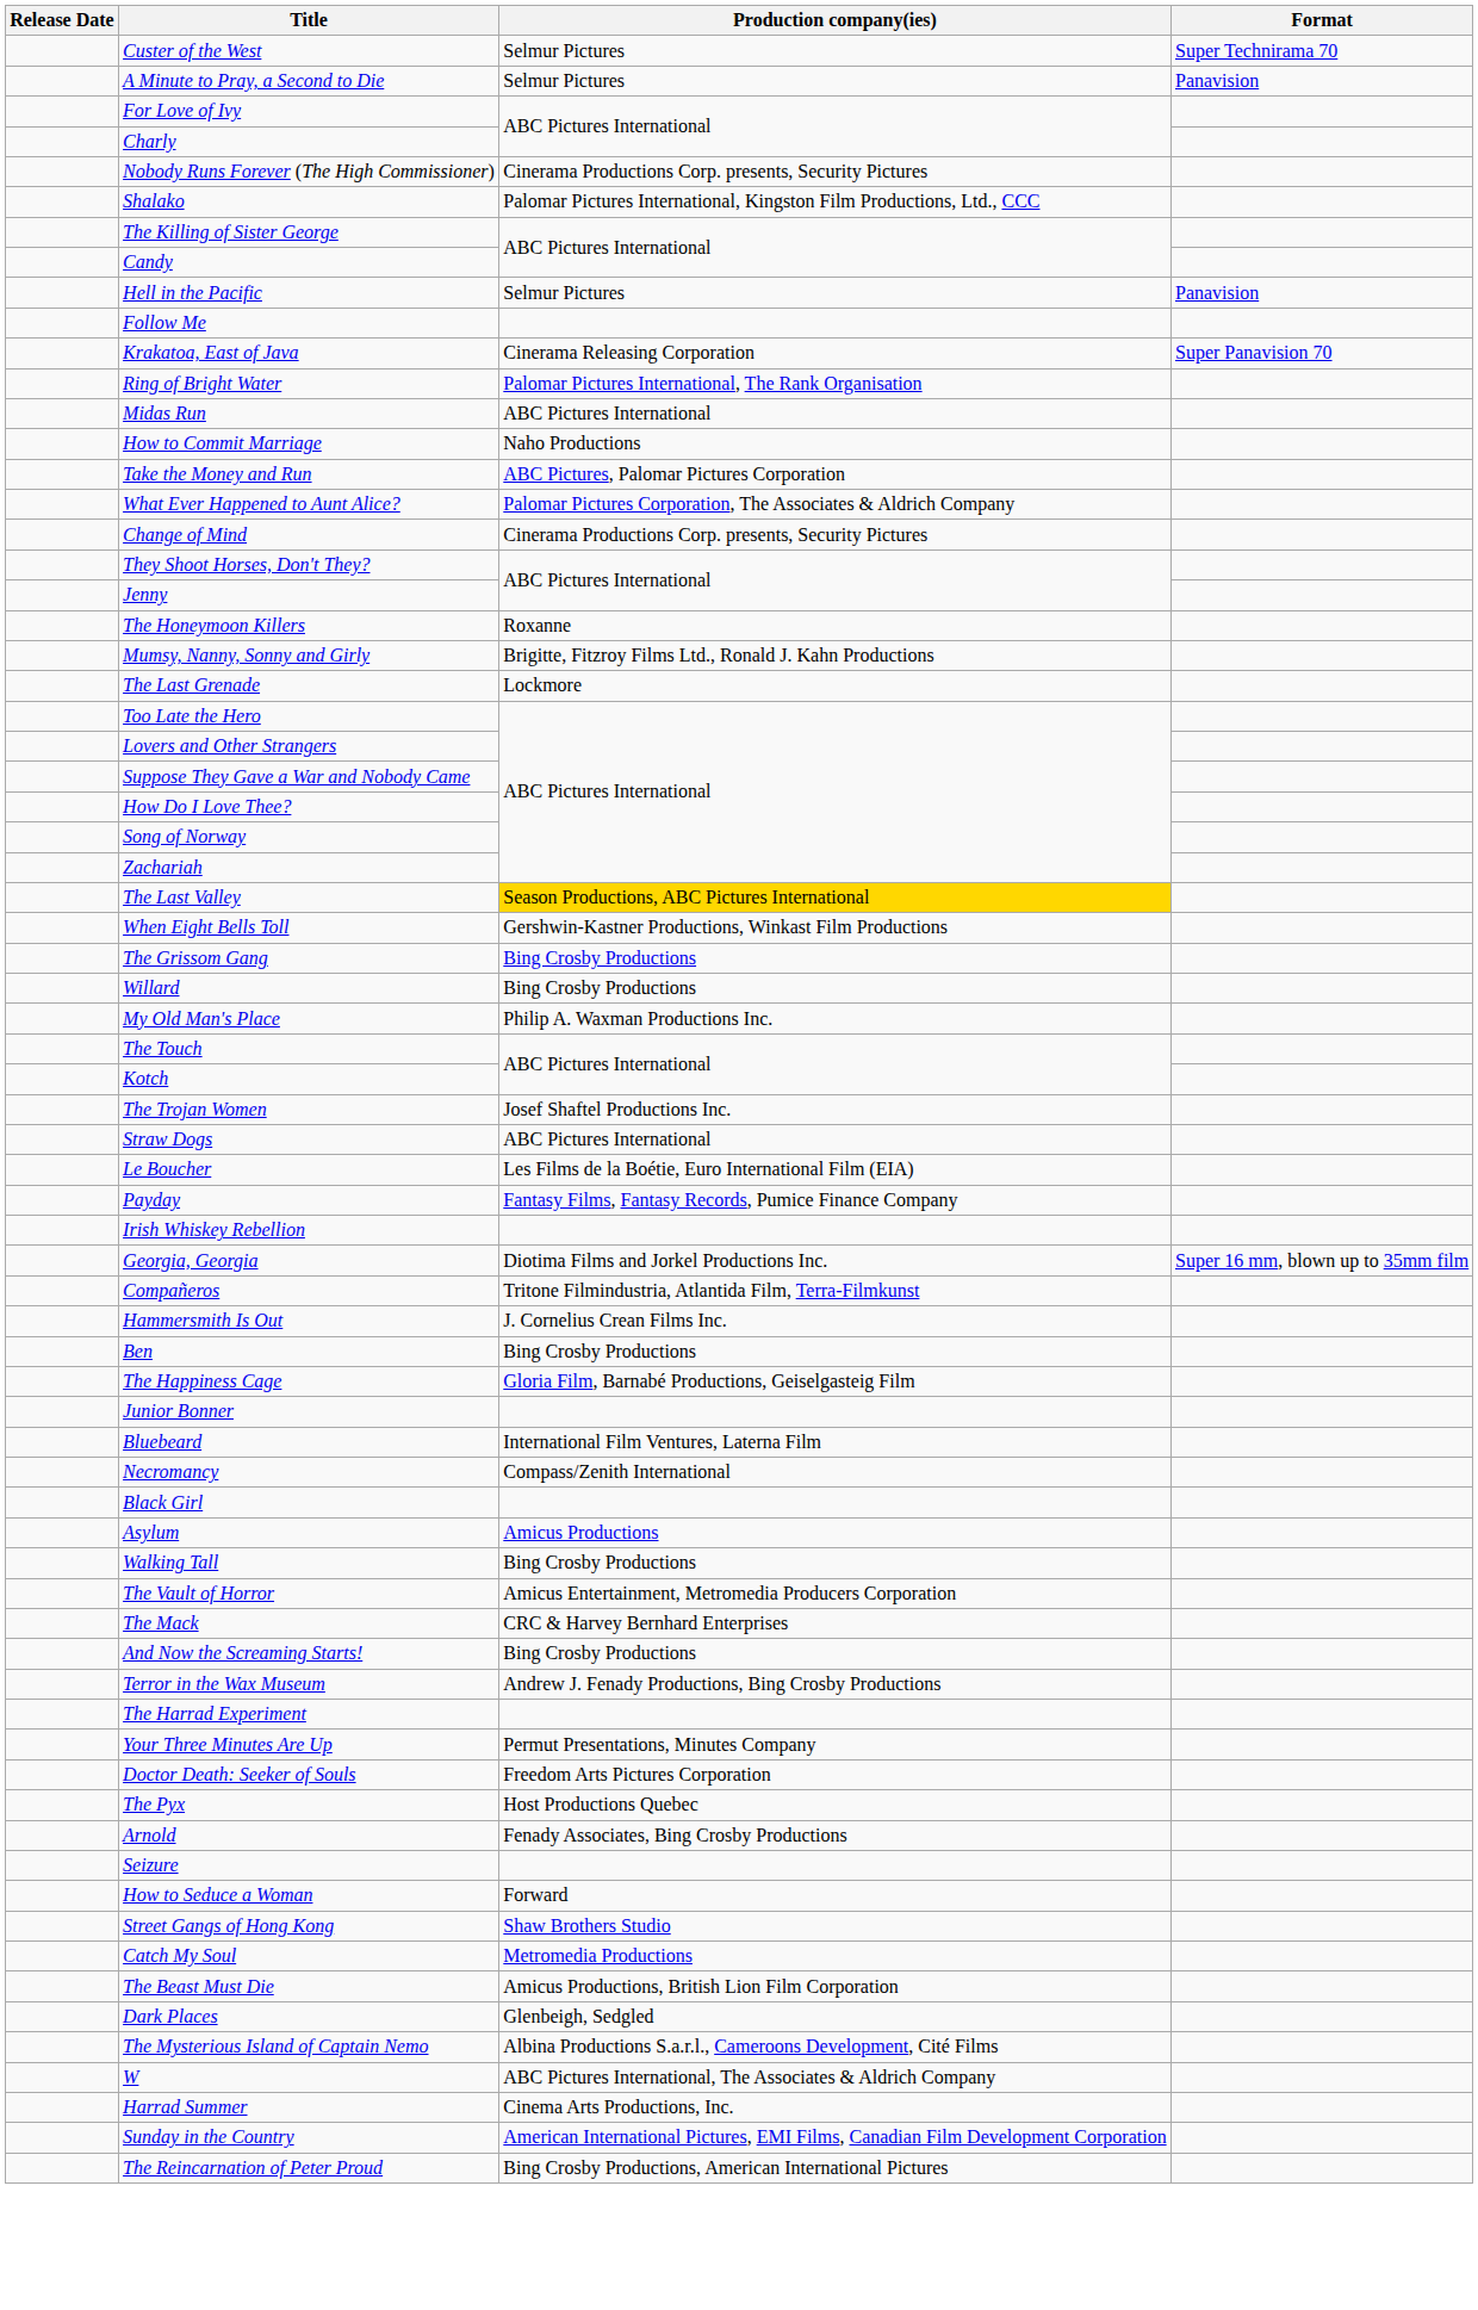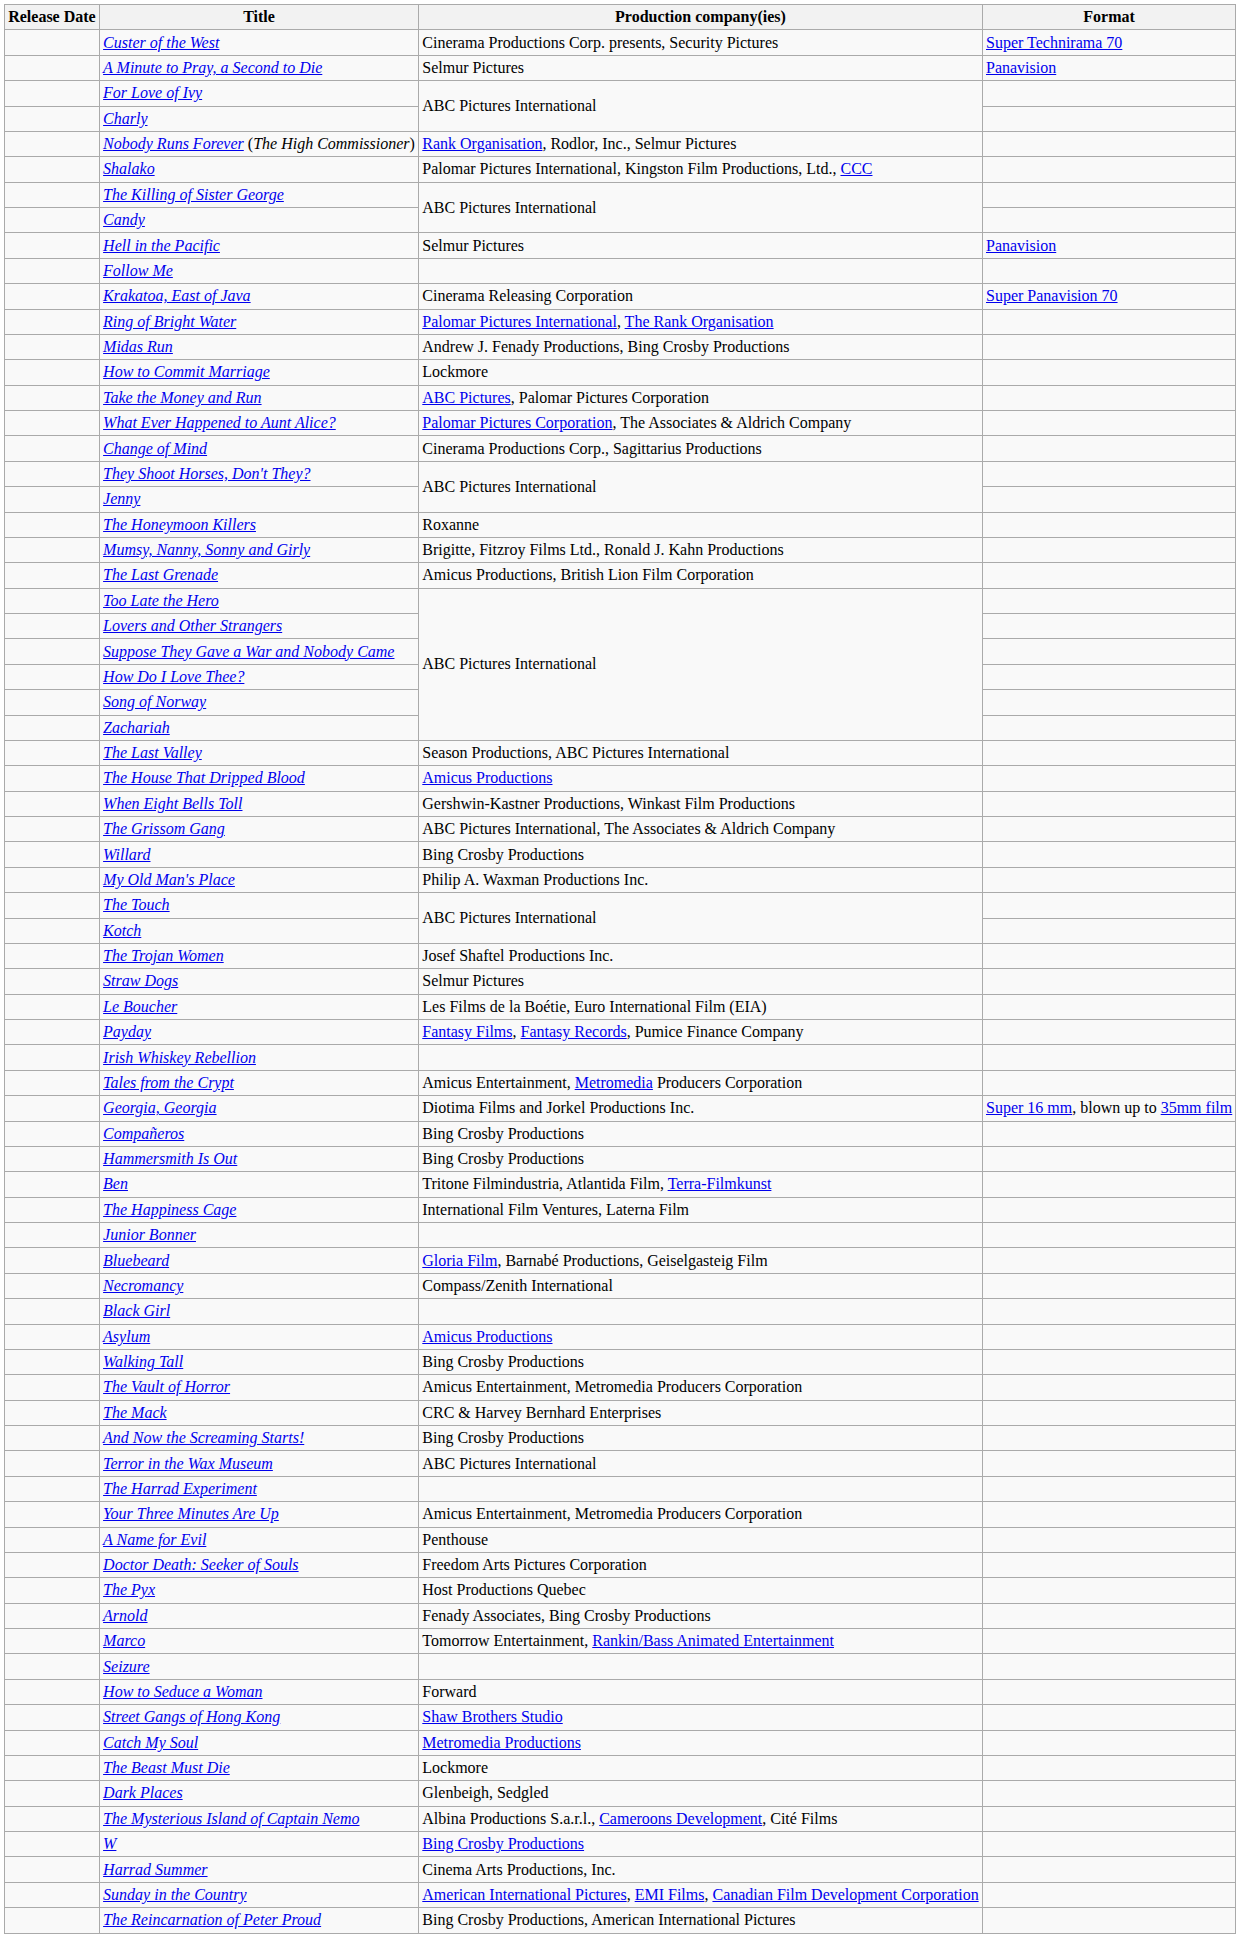 <table class="wikitable sortable">
 <tr>
 <th>Release Date</th>
 <th>Title</th>
 <th>Production company(ies)</th>
 <th>Format</th>
 </tr>
 <tr>
 <td align="right"></td>
 <td><em><a href='#'>Custer of the West</a></em></td>
-<td>Selmur Pictures</td>
+<td>Cinerama Productions Corp. presents, Security Pictures</td>
 <td><a href='#'>Super Technirama 70</a></td>
 </tr>
 <tr>
 <td align="right"></td>
 <td><em><a href='#'>A Minute to Pray, a Second to Die</a></em></td>
 <td>Selmur Pictures</td>
 <td><a href='#'>Panavision</a></td>
 </tr>
 <tr>
 <td align="right"></td>
 <td><em><a href='#'>For Love of Ivy</a></em></td>
 <td rowspan=2>ABC Pictures International</td>
 <td></td>
 </tr>
 <tr>
 <td align="right"></td>
 <td><em><a href='#'>Charly</a></em></td>
 <td></td>
 </tr>
 <tr>
 <td align="right"></td>
 <td><em><a href='#'>Nobody Runs Forever</a></em> (<em>The High Commissioner</em>)</td>
-<td>Cinerama Productions Corp. presents, Security Pictures</td>
+<td><a href='#'>Rank Organisation</a>, Rodlor, Inc., Selmur Pictures</td>
 <td></td>
 </tr>
 <tr>
 <td align="right"></td>
 <td><em><a href='#'>Shalako</a></em></td>
 <td>Palomar Pictures International, Kingston Film Productions, Ltd., <a href='#'>CCC</a></td>
 <td></td>
 </tr>
 <tr>
 <td align="right"></td>
 <td><em><a href='#'>The Killing of Sister George</a></em></td>
 <td rowspan=2>ABC Pictures International</td>
 <td></td>
 </tr>
 <tr>
 <td align="right"></td>
 <td><em><a href='#'>Candy</a></em></td>
 <td></td>
 </tr>
 <tr>
 <td align="right"></td>
 <td><em><a href='#'>Hell in the Pacific</a></em></td>
 <td>Selmur Pictures</td>
 <td><a href='#'>Panavision</a></td>
 </tr>
 <tr>
 <td align="right"></td>
 <td><em><a href='#'>Follow Me</a></em></td>
 <td></td>
 <td></td>
 </tr>
 <tr>
 <td align="right"></td>
 <td><em><a href='#'>Krakatoa, East of Java</a></em></td>
 <td>Cinerama Releasing Corporation</td>
 <td><a href='#'>Super Panavision 70</a></td>
 </tr>
 <tr>
 <td align="right"></td>
 <td><em><a href='#'>Ring of Bright Water</a></em></td>
 <td><a href='#'>Palomar Pictures International</a>, <a href='#'>The Rank Organisation</a></td>
 <td></td>
 </tr>
 <tr>
 <td align="right"></td>
 <td><em><a href='#'>Midas Run</a></em></td>
-<td>ABC Pictures International</td>
+<td>Andrew J. Fenady Productions, Bing Crosby Productions</td>
 <td></td>
 </tr>
 <tr>
 <td align="right"></td>
 <td><em><a href='#'>How to Commit Marriage</a></em></td>
-<td>Naho Productions</td>
+<td>Lockmore</td>
 <td></td>
 </tr>
 <tr>
 <td align="right"></td>
 <td><em><a href='#'>Take the Money and Run</a></em></td>
 <td><a href='#'>ABC Pictures</a>, Palomar Pictures Corporation</td>
 <td></td>
 </tr>
 <tr>
 <td align="right"></td>
 <td><em><a href='#'>What Ever Happened to Aunt Alice?</a></em></td>
 <td><a href='#'>Palomar Pictures Corporation</a>, The Associates & Aldrich Company</td>
 <td></td>
 </tr>
 <tr>
 <td align="right"></td>
 <td><em><a href='#'>Change of Mind</a></em></td>
-<td>Cinerama Productions Corp. presents, Security Pictures</td>
+<td>Cinerama Productions Corp., Sagittarius Productions</td>
 <td></td>
 </tr>
 <tr>
 <td align="right"></td>
 <td><em><a href='#'>They Shoot Horses, Don't They?</a></em></td>
 <td rowspan=2>ABC Pictures International</td>
 <td></td>
 </tr>
 <tr>
 <td align="right"></td>
 <td><em><a href='#'>Jenny</a></em></td>
 <td></td>
 </tr>
 <tr>
 <td align="right"></td>
 <td><em><a href='#'>The Honeymoon Killers</a></em></td>
 <td>Roxanne</td>
 <td></td>
 </tr>
 <tr>
 <td align="right"></td>
 <td><em><a href='#'>Mumsy, Nanny, Sonny and Girly</a></em></td>
 <td>Brigitte, Fitzroy Films Ltd., Ronald J. Kahn Productions</td>
 <td></td>
 </tr>
 <tr>
 <td align="right"></td>
 <td><em><a href='#'>The Last Grenade</a></em></td>
-<td>Lockmore</td>
+<td>Amicus Productions, British Lion Film Corporation</td>
 <td></td>
 </tr>
 <tr>
 <td align="right"></td>
 <td><em><a href='#'>Too Late the Hero</a></em></td>
 <td rowspan=6>ABC Pictures International</td>
 <td></td>
 </tr>
 <tr>
 <td align="right"></td>
 <td><em><a href='#'>Lovers and Other Strangers</a></em></td>
 <td></td>
 </tr>
 <tr>
 <td align="right"></td>
 <td><em><a href='#'>Suppose They Gave a War and Nobody Came</a></em></td>
 <td></td>
 </tr>
 <tr>
 <td align="right"></td>
 <td><em><a href='#'>How Do I Love Thee?</a></em></td>
 <td></td>
 </tr>
 <tr>
 <td align="right"></td>
 <td><em><a href='#'>Song of Norway</a></em></td>
 <td></td>
 </tr>
 <tr>
 <td align="right"></td>
 <td><em><a href='#'>Zachariah</a></em></td>
 <td></td>
 </tr>
 <tr>
 <td align="right"></td>
 <td><em><a href='#'>The Last Valley</a></em></td>
-<td style="background: gold;">Season Productions, ABC Pictures International</td>
+<td>Season Productions, ABC Pictures International</td>
+<td></td>
+</tr>
+<tr>
+<td align="right"></td>
+<td><em><a href='#'>The House That Dripped Blood</a></em></td>
+<td><a href='#'>Amicus Productions</a></td>
 <td></td>
 </tr>
 <tr>
 <td align="right"></td>
 <td><em><a href='#'>When Eight Bells Toll</a></em></td>
 <td>Gershwin-Kastner Productions, Winkast Film Productions</td>
 <td></td>
 </tr>
 <tr>
 <td align="right"></td>
 <td><em><a href='#'>The Grissom Gang</a></em></td>
-<td><a href='#'>Bing Crosby Productions</a></td>
+<td>ABC Pictures International, The Associates & Aldrich Company</td>
 <td></td>
 </tr>
 <tr>
 <td align="right"></td>
 <td><em><a href='#'>Willard</a></em></td>
 <td>Bing Crosby Productions</td>
 <td></td>
 </tr>
 <tr>
 <td align="right"></td>
 <td><em><a href='#'>My Old Man's Place</a></em></td>
 <td>Philip A. Waxman Productions Inc.</td>
 <td></td>
 </tr>
 <tr>
 <td align="right"></td>
 <td><em><a href='#'>The Touch</a></em></td>
 <td rowspan=2>ABC Pictures International</td>
 <td></td>
 </tr>
 <tr>
 <td align="right"></td>
 <td><em><a href='#'>Kotch</a></em></td>
 <td></td>
 </tr>
 <tr>
 <td align="right"></td>
 <td><em><a href='#'>The Trojan Women</a></em></td>
 <td>Josef Shaftel Productions Inc.</td>
 <td></td>
 </tr>
 <tr>
 <td align="right"></td>
 <td><em><a href='#'>Straw Dogs</a></em></td>
-<td>ABC Pictures International</td>
+<td>Selmur Pictures</td>
 <td></td>
 </tr>
 <tr>
 <td align="right"></td>
 <td><em><a href='#'>Le Boucher</a></em></td>
 <td>Les Films de la Boétie, Euro International Film (EIA)</td>
 <td></td>
 </tr>
 <tr>
 <td align="right"></td>
 <td><em><a href='#'>Payday</a></em></td>
 <td><a href='#'>Fantasy Films</a>, <a href='#'>Fantasy Records</a>, Pumice Finance Company</td>
 <td></td>
 </tr>
 <tr>
 <td align="right"></td>
 <td><em><a href='#'>Irish Whiskey Rebellion</a></em></td>
 <td></td>
 <td></td>
 </tr>
 <tr>
 <td align="right"></td>
+<td><em><a href='#'>Tales from the Crypt</a></em></td>
+<td>Amicus Entertainment, <a href='#'>Metromedia</a> Producers Corporation</td>
+<td></td>
+</tr>
+<tr>
+<td align="right"></td>
 <td><em><a href='#'>Georgia, Georgia</a></em></td>
 <td>Diotima Films and Jorkel Productions Inc.</td>
 <td><a href='#'>Super 16 mm</a>, blown up to <a href='#'>35mm film</a></td>
 </tr>
 <tr>
 <td align="right"></td>
 <td><em><a href='#'>Compañeros</a></em></td>
+<td>Bing Crosby Productions</td>
+<td></td>
+</tr>
+<tr>
+<td align="right"></td>
+<td><em><a href='#'>Hammersmith Is Out</a></em></td>
+<td>Bing Crosby Productions</td>
+<td></td>
+</tr>
+<tr>
+<td align="right"></td>
+<td><em><a href='#'>Ben</a></em></td>
 <td>Tritone Filmindustria, Atlantida Film, <a href='#'>Terra-Filmkunst</a></td>
 <td></td>
 </tr>
 <tr>
 <td align="right"></td>
-<td><em><a href='#'>Hammersmith Is Out</a></em></td>
-<td>J. Cornelius Crean Films Inc.</td>
-<td></td>
-</tr>
-<tr>
-<td align="right"></td>
-<td><em><a href='#'>Ben</a></em></td>
-<td>Bing Crosby Productions</td>
-<td></td>
-</tr>
-<tr>
-<td align="right"></td>
 <td><em><a href='#'>The Happiness Cage</a></em></td>
-<td><a href='#'>Gloria Film</a>, Barnabé Productions, Geiselgasteig Film</td>
+<td>International Film Ventures, Laterna Film</td>
 <td></td>
 </tr>
 <tr>
 <td align="right"></td>
 <td><em><a href='#'>Junior Bonner</a></em></td>
 <td></td>
 <td></td>
 </tr>
 <tr>
 <td align="right"></td>
 <td><em><a href='#'>Bluebeard</a></em></td>
-<td>International Film Ventures, Laterna Film</td>
+<td><a href='#'>Gloria Film</a>, Barnabé Productions, Geiselgasteig Film</td>
 <td></td>
 </tr>
 <tr>
 <td align="right"></td>
 <td><em><a href='#'>Necromancy</a></em></td>
 <td>Compass/Zenith International</td>
 <td></td>
 </tr>
 <tr>
 <td align="right"></td>
 <td><em><a href='#'>Black Girl</a></em></td>
 <td></td>
 <td></td>
 </tr>
 <tr>
 <td align="right"></td>
 <td><em><a href='#'>Asylum</a></em></td>
 <td><a href='#'>Amicus Productions</a></td>
 <td></td>
 </tr>
 <tr>
 <td align="right"></td>
 <td><em><a href='#'>Walking Tall</a></em></td>
 <td>Bing Crosby Productions</td>
 <td></td>
 </tr>
 <tr>
 <td align="right"></td>
 <td><em><a href='#'>The Vault of Horror</a></em></td>
 <td>Amicus Entertainment, Metromedia Producers Corporation</td>
 <td></td>
 </tr>
 <tr>
 <td align="right"></td>
 <td><em><a href='#'>The Mack</a></em></td>
 <td>CRC & Harvey Bernhard Enterprises</td>
 <td></td>
 </tr>
 <tr>
 <td align="right"></td>
 <td><em><a href='#'>And Now the Screaming Starts!</a></em></td>
 <td>Bing Crosby Productions</td>
 <td></td>
 </tr>
 <tr>
 <td align="right"></td>
 <td><em><a href='#'>Terror in the Wax Museum</a></em></td>
-<td>Andrew J. Fenady Productions, Bing Crosby Productions</td>
+<td>ABC Pictures International</td>
 <td></td>
 </tr>
 <tr>
 <td align="right"></td>
 <td><em><a href='#'>The Harrad Experiment</a></em></td>
 <td></td>
 <td></td>
 </tr>
 <tr>
 <td align="right"></td>
 <td><em><a href='#'>Your Three Minutes Are Up</a></em></td>
-<td>Permut Presentations, Minutes Company</td>
+<td>Amicus Entertainment, Metromedia Producers Corporation</td>
+<td></td>
+</tr>
+<tr>
+<td align="right"></td>
+<td><em><a href='#'>A Name for Evil</a></em></td>
+<td>Penthouse</td>
 <td></td>
 </tr>
 <tr>
 <td align="right"></td>
 <td><em><a href='#'>Doctor Death: Seeker of Souls</a></em></td>
 <td>Freedom Arts Pictures Corporation</td>
 <td></td>
 </tr>
 <tr>
 <td align="right"></td>
 <td><em><a href='#'>The Pyx</a></em></td>
 <td>Host Productions Quebec</td>
 <td></td>
 </tr>
 <tr>
 <td align="right"></td>
 <td><em><a href='#'>Arnold</a></em></td>
 <td>Fenady Associates, Bing Crosby Productions</td>
+<td></td>
+</tr>
+<tr>
+<td align="right"></td>
+<td><em><a href='#'>Marco</a></em></td>
+<td>Tomorrow Entertainment, <a href='#'>Rankin/Bass Animated Entertainment</a></td>
 <td></td>
 </tr>
 <tr>
 <td align="right"></td>
 <td><em><a href='#'>Seizure</a></em></td>
 <td></td>
 <td></td>
 </tr>
 <tr>
 <td align="right"></td>
 <td><em><a href='#'>How to Seduce a Woman</a></em></td>
 <td>Forward</td>
 <td></td>
 </tr>
 <tr>
 <td align="right"></td>
 <td><em><a href='#'>Street Gangs of Hong Kong</a></em></td>
 <td><a href='#'>Shaw Brothers Studio</a></td>
 <td></td>
 </tr>
 <tr>
 <td align="right"></td>
 <td><em><a href='#'>Catch My Soul</a></em></td>
 <td><a href='#'>Metromedia Productions</a></td>
 <td></td>
 </tr>
 <tr>
 <td align="right"></td>
 <td><em><a href='#'>The Beast Must Die</a></em></td>
-<td>Amicus Productions, British Lion Film Corporation</td>
+<td>Lockmore</td>
 <td></td>
 </tr>
 <tr>
 <td align="right"></td>
 <td><em><a href='#'>Dark Places</a></em></td>
 <td>Glenbeigh, Sedgled</td>
 <td></td>
 </tr>
 <tr>
 <td align="right"></td>
 <td><em><a href='#'>The Mysterious Island of Captain Nemo</a></em></td>
 <td>Albina Productions S.a.r.l., <a href='#'>Cameroons Development</a>, Cité Films</td>
 <td></td>
 </tr>
 <tr>
 <td align="right"></td>
 <td><em><a href='#'>W</a></em></td>
-<td>ABC Pictures International, The Associates & Aldrich Company</td>
+<td><a href='#'>Bing Crosby Productions</a></td>
 <td></td>
 </tr>
 <tr>
 <td align="right"></td>
 <td><em><a href='#'>Harrad Summer</a></em></td>
 <td>Cinema Arts Productions, Inc.</td>
 <td></td>
 </tr>
 <tr>
 <td align="right"></td>
 <td><em><a href='#'>Sunday in the Country</a></em></td>
 <td><a href='#'>American International Pictures</a>, <a href='#'>EMI Films</a>, <a href='#'>Canadian Film Development Corporation</a></td>
 <td></td>
 </tr>
 <tr>
 <td align="right"></td>
 <td><em><a href='#'>The Reincarnation of Peter Proud</a></em></td>
 <td>Bing Crosby Productions, American International Pictures</td>
 <td></td>
 </tr>
 </table>
